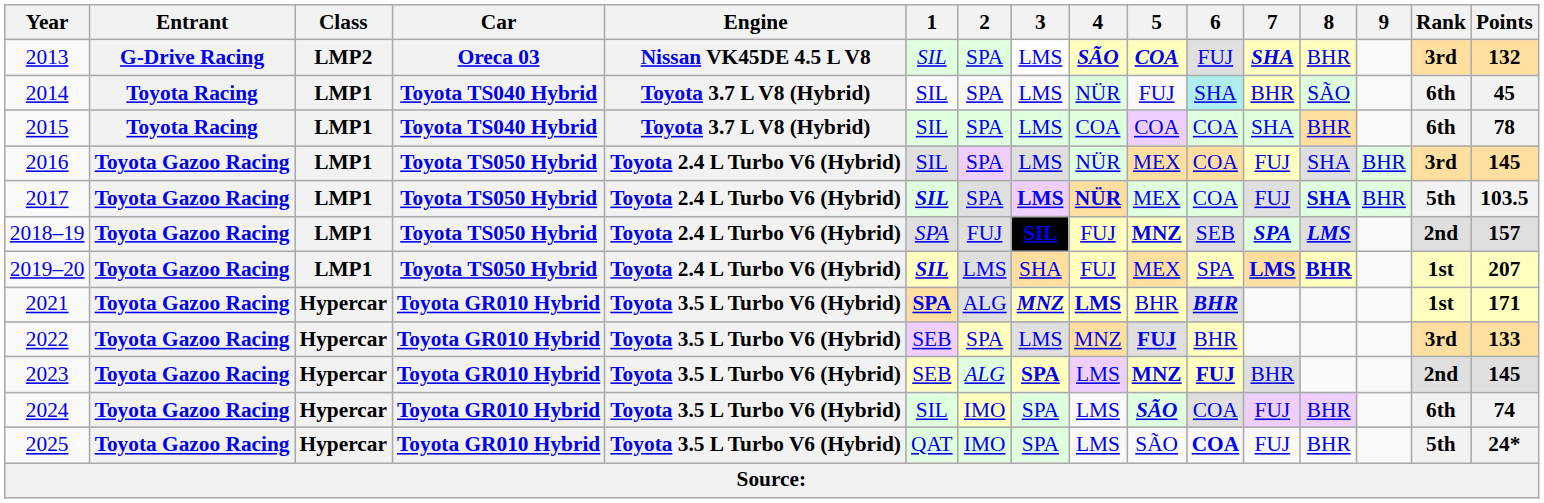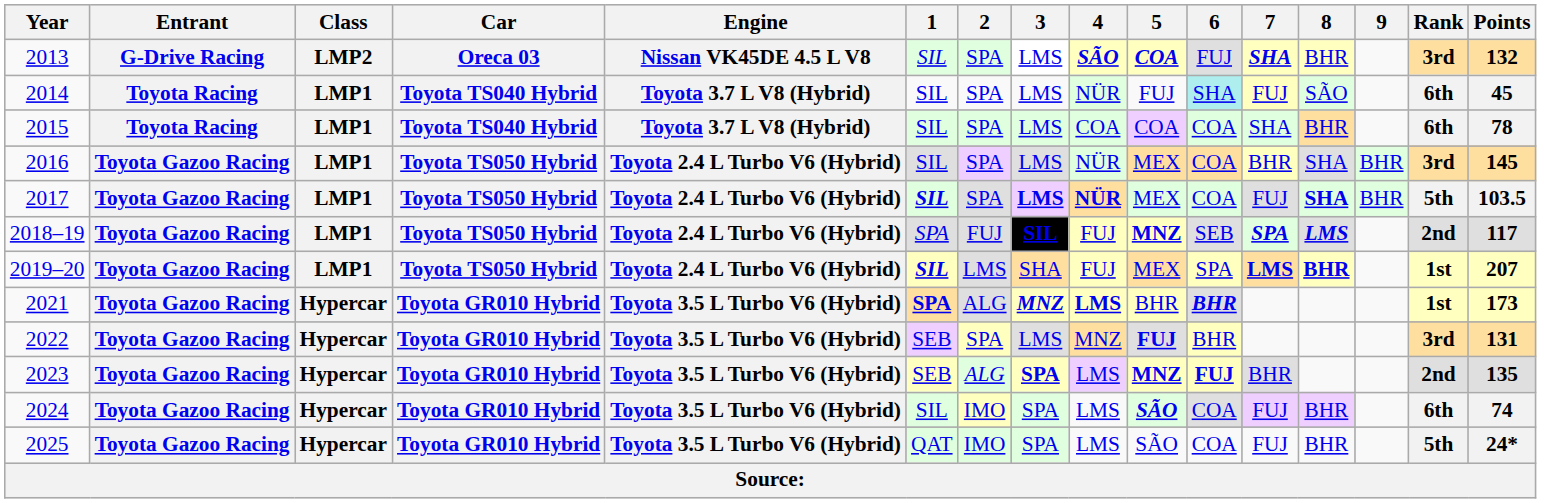 <table class="wikitable" style="text-align:center; font-size:85%">
 <tr>
 <th>Year</th>
 <th>Entrant</th>
 <th>Class</th>
 <th>Car</th>
 <th>Engine</th>
 <th>1</th>
 <th>2</th>
 <th>3</th>
 <th>4</th>
 <th>5</th>
 <th>6</th>
 <th>7</th>
 <th>8</th>
 <th>9</th>
 <th>Rank</th>
 <th>Points</th>
 </tr>
 <tr>
 <td><a href='#'>2013</a></td>
 <th nowrap><a href='#'>G-Drive Racing</a></th>
 <th>LMP2</th>
 <th nowrap><a href='#'>Oreca 03</a></th>
 <th nowrap><a href='#'>Nissan</a> VK45DE 4.5 L V8</th>
 <td style="background:#DFFFDF;"><em><a href='#'>SIL</a></em><br></td>
 <td style="background:#DFFFDF;"><a href='#'>SPA</a><br></td>
 <td style="background:#FFFFFF;"><a href='#'>LMS</a><br></td>
 <td style="background:#FFFFBF;"><strong><em><a href='#'>SÃO</a></em></strong><br></td>
 <td style="background:#FFFFBF;"><strong><em><a href='#'>COA</a></em></strong><br></td>
 <td style="background:#DFDFDF;"><a href='#'>FUJ</a><br></td>
 <td style="background:#FFFFBF;"><strong><em><a href='#'>SHA</a></em></strong><br></td>
 <td style="background:#FFFFBF;"><a href='#'>BHR</a><br></td>
 <td></td>
 <th style="background:#FFDF9F;">3rd</th>
 <th style="background:#FFDF9F;">132</th>
 </tr>
 <tr>
 <td><a href='#'>2014</a></td>
 <th nowrap><a href='#'>Toyota Racing</a></th>
 <th>LMP1</th>
 <th nowrap><a href='#'>Toyota TS040 Hybrid</a></th>
 <th nowrap><a href='#'>Toyota</a> 3.7 L V8 (Hybrid)</th>
 <td><a href='#'>SIL</a></td>
 <td><a href='#'>SPA</a></td>
 <td><a href='#'>LMS</a></td>
 <td style="background:#DFFFDF;"><a href='#'>NÜR</a><br></td>
 <td><a href='#'>FUJ</a></td>
 <td style="background: paleturquoise;"><a href='#'>SHA</a></td>
-<td style="background:#FFFFBF;"><a href='#'>BHR</a><br></td>
+<td style="background:#FFFFBF;"><a href='#'>FUJ</a><br></td>
 <td style="background:#DFFFDF;"><a href='#'>SÃO</a><br></td>
 <td></td>
 <th>6th</th>
 <th>45</th>
 </tr>
 <tr>
 <td><a href='#'>2015</a></td>
 <th nowrap><a href='#'>Toyota Racing</a></th>
 <th>LMP1</th>
 <th nowrap><a href='#'>Toyota TS040 Hybrid</a></th>
 <th nowrap><a href='#'>Toyota</a> 3.7 L V8 (Hybrid)</th>
 <td style="background:#DFFFDF;"><a href='#'>SIL</a><br></td>
 <td style="background:#DFFFDF;"><a href='#'>SPA</a><br></td>
 <td style="background:#DFFFDF;"><a href='#'>LMS</a><br></td>
 <td style="background:#DFFFDF;"><a href='#'>COA</a><br></td>
 <td style="background:#EFCFFF;"><a href='#'>COA</a><br></td>
 <td style="background:#DFFFDF;"><a href='#'>COA</a><br></td>
 <td style="background:#DFFFDF;"><a href='#'>SHA</a><br></td>
 <td style="background:#FFDF9F;"><a href='#'>BHR</a><br></td>
 <td></td>
 <th>6th</th>
 <th>78</th>
 </tr>
 <tr>
 <td><a href='#'>2016</a></td>
 <th nowrap><a href='#'>Toyota Gazoo Racing</a></th>
 <th>LMP1</th>
 <th nowrap><a href='#'>Toyota TS050 Hybrid</a></th>
 <th nowrap><a href='#'>Toyota</a> 2.4 L Turbo V6 (Hybrid)</th>
 <td style="background:#DFDFDF;"><a href='#'>SIL</a><br></td>
 <td style="background:#EFCFFF;"><a href='#'>SPA</a><br></td>
 <td style="background:#DFDFDF;"><a href='#'>LMS</a><br></td>
 <td style="background:#DFFFDF;"><a href='#'>NÜR</a><br></td>
 <td style="background:#FFDF9F;"><a href='#'>MEX</a><br></td>
 <td style="background:#FFDF9F;"><a href='#'>COA</a><br></td>
-<td style="background:#FFFFBF;"><a href='#'>FUJ</a><br></td>
+<td style="background:#FFFFBF;"><a href='#'>BHR</a><br></td>
 <td style="background:#DFDFDF;"><a href='#'>SHA</a><br></td>
 <td style="background:#DFFFDF;"><a href='#'>BHR</a><br></td>
 <th style="background:#FFDF9F;">3rd</th>
 <th style="background:#FFDF9F;">145</th>
 </tr>
 <tr>
 <td><a href='#'>2017</a></td>
 <th nowrap><a href='#'>Toyota Gazoo Racing</a></th>
 <th>LMP1</th>
 <th nowrap><a href='#'>Toyota TS050 Hybrid</a></th>
 <th nowrap><a href='#'>Toyota</a> 2.4 L Turbo V6 (Hybrid)</th>
 <td style="background:#DFFFDF;"><strong><em><a href='#'>SIL</a></em></strong><br></td>
 <td style="background:#DFDFDF;"><a href='#'>SPA</a><br></td>
 <td style="background:#EFCFFF;"><strong><a href='#'>LMS</a></strong><br></td>
 <td style="background:#FFDF9F;"><strong><a href='#'>NÜR</a></strong><br></td>
 <td style="background:#DFFFDF;"><a href='#'>MEX</a><br></td>
 <td style="background:#DFFFDF;"><a href='#'>COA</a><br></td>
 <td style="background:#DFDFDF;"><a href='#'>FUJ</a><br></td>
 <td style="background:#DFFFDF;"><strong><a href='#'>SHA</a></strong><br></td>
 <td style="background:#DFFFDF;"><a href='#'>BHR</a><br></td>
 <th>5th</th>
 <th>103.5</th>
 </tr>
 <tr>
 <td nowrap><a href='#'>2018–19</a></td>
 <th nowrap><a href='#'>Toyota Gazoo Racing</a></th>
 <th>LMP1</th>
 <th nowrap><a href='#'>Toyota TS050 Hybrid</a></th>
 <th nowrap><a href='#'>Toyota</a> 2.4 L Turbo V6 (Hybrid)</th>
 <td style="background:#DFDFDF;"><em><a href='#'>SPA</a></em><br></td>
 <td style="background:#DFDFDF;"><a href='#'>FUJ</a><br></td>
 <td style="background:#000000; color:white"><strong><a href='#'><span>SIL</span></a></strong><br></td>
 <td style="background:#FFFFBF;"><a href='#'>FUJ</a><br></td>
 <td style="background:#FFFFBF;"><strong><a href='#'>MNZ</a></strong><br></td>
 <td style="background:#DFDFDF;"><a href='#'>SEB</a><br></td>
 <td style="background:#DFFFDF;"><strong><em><a href='#'>SPA</a></em></strong><br></td>
 <td style="background:#DFDFDF;"><strong><em><a href='#'>LMS</a></em></strong><br></td>
 <td></td>
 <th style="background:#DFDFDF;">2nd</th>
-<th style="background:#DFDFDF;">157</th>
+<th style="background:#DFDFDF;">117</th>
 </tr>
 <tr>
 <td nowrap><a href='#'>2019–20</a></td>
 <th nowrap><a href='#'>Toyota Gazoo Racing</a></th>
 <th>LMP1</th>
 <th nowrap><a href='#'>Toyota TS050 Hybrid</a></th>
 <th nowrap><a href='#'>Toyota</a> 2.4 L Turbo V6 (Hybrid)</th>
 <td style="background:#FFFFBF;"><strong><em><a href='#'>SIL</a></em></strong><br></td>
 <td style="background:#DFDFDF;"><a href='#'>LMS</a><br></td>
 <td style="background:#FFDF9F;"><a href='#'>SHA</a><br></td>
 <td style="background:#FFFFBF;"><a href='#'>FUJ</a><br></td>
 <td style="background:#FFDF9F;"><a href='#'>MEX</a><br></td>
 <td style="background:#FFFFBF;"><a href='#'>SPA</a><br></td>
 <td style="background:#FFDF9F;"><strong><a href='#'>LMS</a></strong><br></td>
 <td style="background:#FFFFBF;"><strong><a href='#'>BHR</a></strong><br></td>
 <td></td>
 <th style="background:#FFFFBF;">1st</th>
 <th style="background:#FFFFBF;">207</th>
 </tr>
 <tr>
 <td><a href='#'>2021</a></td>
 <th nowrap><a href='#'>Toyota Gazoo Racing</a></th>
 <th>Hypercar</th>
 <th nowrap><a href='#'>Toyota GR010 Hybrid</a></th>
 <th nowrap><a href='#'>Toyota</a> 3.5 L Turbo V6 (Hybrid)</th>
 <td style="background:#FFDF9F;"><strong><a href='#'>SPA</a></strong><br></td>
 <td style="background:#DFDFDF;"><a href='#'>ALG</a><br></td>
 <td style="background:#FFFFBF;"><strong><em><a href='#'>MNZ</a></em></strong><br></td>
 <td style="background:#FFFFBF;"><strong><a href='#'>LMS</a></strong><br></td>
 <td style="background:#FFFFBF;"><a href='#'>BHR</a><br></td>
 <td style="background:#DFDFDF;"><strong><em><a href='#'>BHR</a></em></strong><br></td>
 <td></td>
 <td></td>
 <td></td>
 <th style="background:#FFFFBF;">1st</th>
-<th style="background:#FFFFBF;">171</th>
+<th style="background:#FFFFBF;">173</th>
 </tr>
 <tr>
 <td><a href='#'>2022</a></td>
 <th nowrap><a href='#'>Toyota Gazoo Racing</a></th>
 <th>Hypercar</th>
 <th nowrap><a href='#'>Toyota GR010 Hybrid</a></th>
 <th nowrap><a href='#'>Toyota</a> 3.5 L Turbo V6 (Hybrid)</th>
 <td style="background:#EFCFFF;"><a href='#'>SEB</a><br></td>
 <td style="background:#FFFFBF;"><a href='#'>SPA</a><br></td>
 <td style="background:#DFDFDF;"><a href='#'>LMS</a><br></td>
 <td style="background:#FFDF9F;"><a href='#'>MNZ</a><br></td>
 <td style="background:#DFDFDF;"><strong><a href='#'>FUJ</a></strong><br></td>
 <td style="background:#FFFFBF;"><a href='#'>BHR</a><br></td>
 <td></td>
 <td></td>
 <td></td>
 <th style="background:#FFDF9F;">3rd</th>
-<th style="background:#FFDF9F;">133</th>
+<th style="background:#FFDF9F;">131</th>
 </tr>
 <tr>
 <td><a href='#'>2023</a></td>
 <th nowrap><a href='#'>Toyota Gazoo Racing</a></th>
 <th>Hypercar</th>
 <th nowrap><a href='#'>Toyota GR010 Hybrid</a></th>
 <th nowrap><a href='#'>Toyota</a> 3.5 L Turbo V6 (Hybrid)</th>
 <td style="background:#FFFFBF;"><a href='#'>SEB</a><br></td>
 <td style="background:#DFFFDF;"><em><a href='#'>ALG</a></em><br></td>
 <td style="background:#FFFFBF;"><strong><a href='#'>SPA</a></strong><br></td>
 <td style="background:#EFCFFF;"><a href='#'>LMS</a><br></td>
 <td style="background:#FFFFBF;"><strong><a href='#'>MNZ</a></strong><br></td>
 <td style="background:#FFFFBF;"><strong><a href='#'>FUJ</a></strong><br></td>
 <td style="background:#DFDFDF;"><a href='#'>BHR</a><br></td>
 <td></td>
 <td></td>
 <th style="background:#DFDFDF;">2nd</th>
-<th style="background:#DFDFDF;">145</th>
+<th style="background:#DFDFDF;">135</th>
 </tr>
 <tr>
 <td><a href='#'>2024</a></td>
 <th nowrap><a href='#'>Toyota Gazoo Racing</a></th>
 <th>Hypercar</th>
 <th nowrap><a href='#'>Toyota GR010 Hybrid</a></th>
 <th nowrap><a href='#'>Toyota</a> 3.5 L Turbo V6 (Hybrid)</th>
 <td style="background:#DFFFDF;"><a href='#'>SIL</a><br></td>
 <td style="background:#FFFFBF;"><a href='#'>IMO</a><br></td>
 <td style="background:#DFFFDF;"><a href='#'>SPA</a><br></td>
 <td><a href='#'>LMS</a></td>
 <td style="background:#DFFFDF;"><strong><em><a href='#'>SÃO</a></em></strong><br></td>
 <td style="background:#DFDFDF;"><a href='#'>COA</a><br></td>
 <td style="background:#EFCFFF;"><a href='#'>FUJ</a><br></td>
 <td style="background:#EFCFFF;"><a href='#'>BHR</a><br></td>
 <td></td>
 <th>6th</th>
 <th>74</th>
 </tr>
 <tr>
 <td><a href='#'>2025</a></td>
 <th><a href='#'>Toyota Gazoo Racing</a></th>
 <th>Hypercar</th>
 <th><a href='#'>Toyota GR010 Hybrid</a></th>
 <th><a href='#'>Toyota</a> 3.5 L Turbo V6 (Hybrid)</th>
 <td style="background:#DFFFDF;"><a href='#'>QAT</a><br></td>
 <td style="background:#DFFFDF;"><a href='#'>IMO</a><br></td>
 <td style="background:#DFFFDF;"><a href='#'>SPA</a><br></td>
 <td style="background:#;"><a href='#'>LMS</a><br></td>
 <td style="background:#;"><a href='#'>SÃO</a><br></td>
-<td style="background:#;"><strong><a href='#'>COA</a><br></strong></td>
+<td style="background:#;"><a href='#'>COA</a><br></td>
 <td style="background:#;"><a href='#'>FUJ</a><br></td>
 <td style="background:#;"><a href='#'>BHR</a><br></td>
 <td></td>
 <th>5th</th>
 <th>24*</th>
 </tr>
 <tr>
 <th colspan="16">Source:</th>
 </tr>
 </table>
